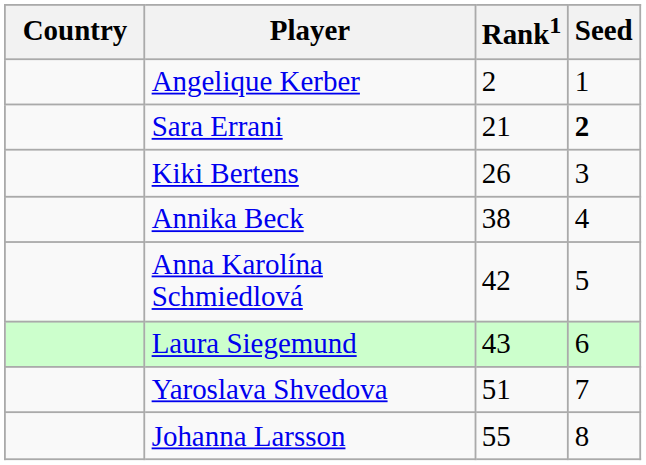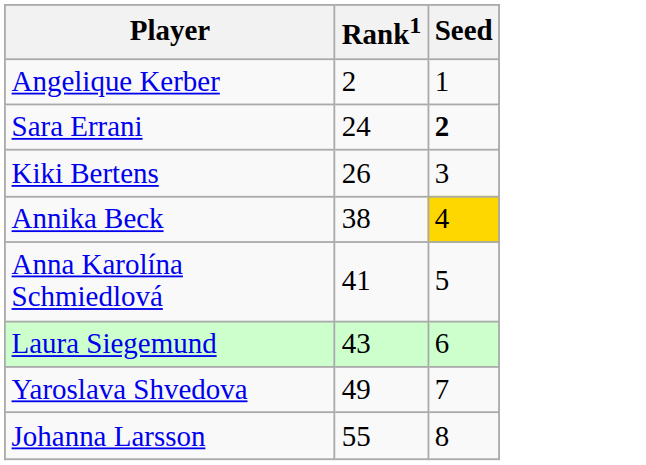 <table class="sortable wikitable">
 <tr>
-<th width="70">Country</th>
 <th width="175">Player</th>
 <th>Rank<sup>1</sup></th>
 <th>Seed</th>
 </tr>
 <tr>
-<td></td>
 <td><a href='#'>Angelique Kerber</a></td>
 <td>2</td>
 <td>1</td>
 </tr>
 <tr>
-<td></td>
 <td><a href='#'>Sara Errani</a></td>
-<td>21</td>
+<td>24</td>
 <td><strong>2</strong></td>
 </tr>
 <tr>
-<td></td>
 <td><a href='#'>Kiki Bertens</a></td>
 <td>26</td>
 <td>3</td>
 </tr>
 <tr>
-<td></td>
 <td><a href='#'>Annika Beck</a></td>
 <td>38</td>
-<td>4</td>
+<td style="background: gold;">4</td>
 </tr>
 <tr>
-<td></td>
 <td><a href='#'>Anna Karolína Schmiedlová</a></td>
-<td>42</td>
+<td>41</td>
 <td>5</td>
 </tr>
 <tr style="background:#cfc;">
-<td></td>
 <td><a href='#'>Laura Siegemund</a></td>
 <td>43</td>
 <td>6</td>
 </tr>
 <tr>
-<td></td>
 <td><a href='#'>Yaroslava Shvedova</a></td>
-<td>51</td>
+<td>49</td>
 <td>7</td>
 </tr>
 <tr>
-<td></td>
 <td><a href='#'>Johanna Larsson</a></td>
 <td>55</td>
 <td>8</td>
 </tr>
 </table>
